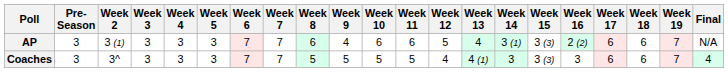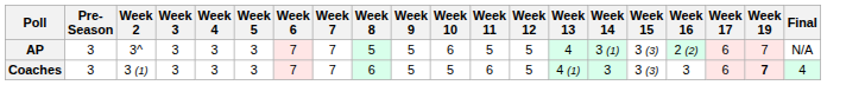 <table class="wikitable" style="white-space:nowrap;font-size:90%">
 <tr>
 <th>Poll</th>
 <th>Pre-<br>Season</th>
 <th>Week<br>2</th>
 <th>Week<br>3</th>
 <th>Week<br>4</th>
 <th>Week<br>5</th>
 <th>Week<br>6</th>
 <th>Week<br>7</th>
 <th>Week<br>8</th>
 <th>Week<br>9</th>
 <th>Week<br>10</th>
 <th>Week<br>11</th>
 <th>Week<br>12</th>
 <th>Week<br>13</th>
 <th>Week<br>14</th>
 <th>Week<br>15</th>
 <th>Week<br>16</th>
 <th>Week<br>17</th>
-<th>Week<br>18</th>
 <th>Week<br>19</th>
 <th>Final</th>
 </tr>
 <tr style="text-align:center;">
 <th>AP</th>
-<td style="background:#FFF;">3</td>
-<td style="background:#FFF;">3 <em><small>(1)</small></em></td>
-<td style="background:#FFF;">3</td>
-<td style="background:#FFF;">3</td>
-<td style="background:#FFF;">3</td>
-<td style="background:#FFE6E6;">7</td>
-<td style="background:#FFF;">7</td>
-<td style="background:#D8FFEB;">6</td>
-<td style="background:#FFF;">4</td>
-<td style="background:#FFF;">6</td>
-<td style="background:#FFF;">6</td>
-<td style="background:#FFF;">5</td>
-<td style="background:#D8FFEB;">4</td>
-<td style="background:#D8FFEB;">3 <em><small>(1)</small></em></td>
-<td style="background:#FFF;">3 <em><small>(3)</small></em></td>
-<td style="background:#D8FFEB;">2 <em><small>(2)</small></em></td>
-<td style="background:#FFE6E6;">6</td>
-<td style="background:#FFF;">6</td>
-<td style="background:#FFE6E6;">7</td>
-<td style="background:#FFF;">N/A</td>
-</tr>
-<tr style="text-align:center;">
-<th>Coaches</th>
 <td style="background:#FFF;">3</td>
 <td style="background:#FFF;">3^</td>
 <td style="background:#FFF;">3</td>
 <td style="background:#FFF;">3</td>
 <td style="background:#FFF;">3</td>
 <td style="background:#FFE6E6;">7</td>
 <td style="background:#FFF;">7</td>
 <td style="background:#D8FFEB;">5</td>
 <td style="background:#FFF;">5</td>
+<td style="background:#FFF;">6</td>
 <td style="background:#FFF;">5</td>
 <td style="background:#FFF;">5</td>
-<td style="background:#FFF;">4</td>
+<td style="background:#D8FFEB;">4</td>
+<td style="background:#D8FFEB;">3 <em><small>(1)</small></em></td>
+<td style="background:#FFF;">3 <em><small>(3)</small></em></td>
+<td style="background:#D8FFEB;">2 <em><small>(2)</small></em></td>
+<td style="background:#FFE6E6;">6</td>
+<td style="background:#FFE6E6;">7</td>
+<td style="background:#FFF;">N/A</td>
+</tr>
+<tr style="text-align:center;">
+<th>Coaches</th>
+<td style="background:#FFF;">3</td>
+<td style="background:#FFF;">3 <em><small>(1)</small></em></td>
+<td style="background:#FFF;">3</td>
+<td style="background:#FFF;">3</td>
+<td style="background:#FFF;">3</td>
+<td style="background:#FFE6E6;">7</td>
+<td style="background:#FFF;">7</td>
+<td style="background:#D8FFEB;">6</td>
+<td style="background:#FFF;">5</td>
+<td style="background:#FFF;">5</td>
+<td style="background:#FFF;">6</td>
+<td style="background:#FFF;">5</td>
 <td style="background:#D8FFEB;">4 <em><small>(1)</small></em></td>
 <td style="background:#D8FFEB;">3</td>
 <td style="background:#FFF;">3 <em><small>(3)</small></em></td>
 <td style="background:#FFF;">3</td>
 <td style="background:#FFE6E6;">6</td>
-<td style="background:#FFF;">6</td>
-<td style="background:#FFE6E6;">7</td>
+<td style="background:#FFE6E6;"><strong>7</strong></td>
 <td style="background:#D8FFEB;">4</td>
 </tr>
 </table>
